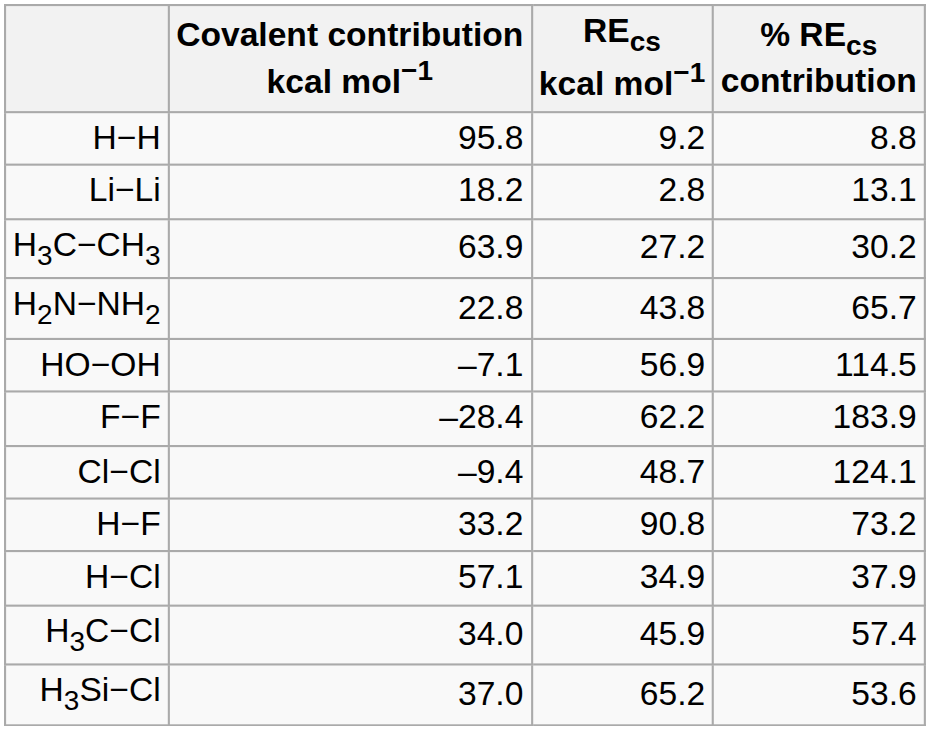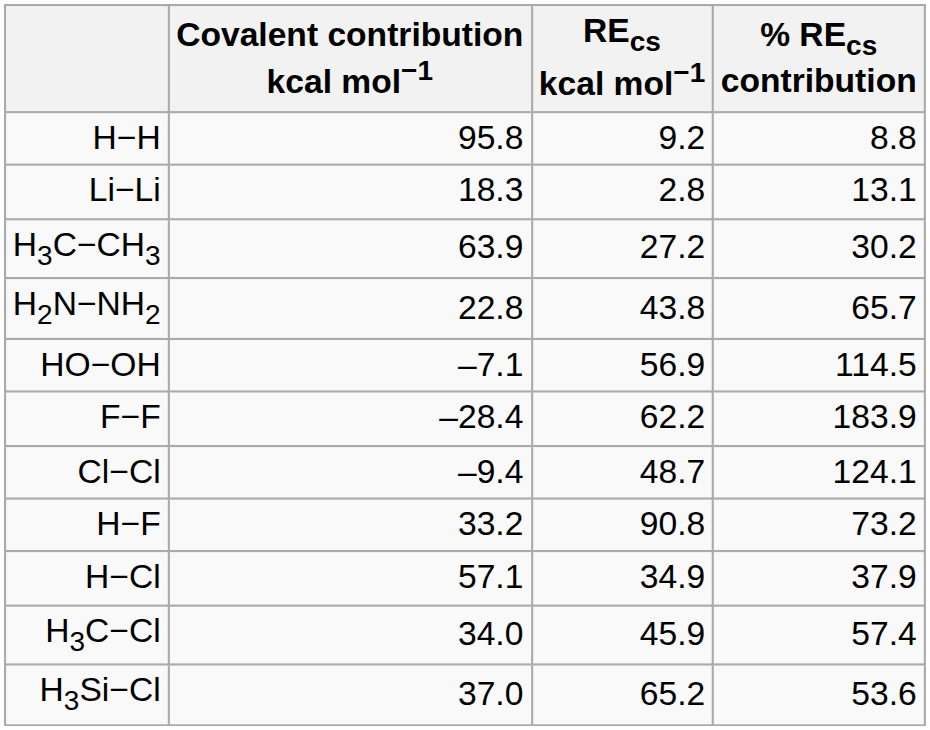 <table class="wikitable" style="text-align:right;">
 <tr>
 <th></th>
 <th>Covalent contribution<br> kcal mol<sup>−1</sup></th>
 <th>RE<sub>cs</sub><br> kcal mol<sup>−1</sup></th>
 <th>% RE<sub>cs</sub><br>contribution</th>
 </tr>
 <tr>
 <td>H−H</td>
 <td>95.8</td>
 <td>9.2</td>
 <td>8.8</td>
 </tr>
 <tr>
 <td>Li−Li</td>
-<td>18.2</td>
+<td>18.3</td>
 <td>2.8</td>
 <td>13.1</td>
 </tr>
 <tr>
 <td>H<sub>3</sub>C−CH<sub>3</sub></td>
 <td>63.9</td>
 <td>27.2</td>
 <td>30.2</td>
 </tr>
 <tr>
 <td>H<sub>2</sub>N−NH<sub>2</sub></td>
 <td>22.8</td>
 <td>43.8</td>
 <td>65.7</td>
 </tr>
 <tr>
 <td>HO−OH</td>
 <td>–7.1</td>
 <td>56.9</td>
 <td>114.5</td>
 </tr>
 <tr>
 <td>F−F</td>
 <td>–28.4</td>
 <td>62.2</td>
 <td>183.9</td>
 </tr>
 <tr>
 <td>Cl−Cl</td>
 <td>–9.4</td>
 <td>48.7</td>
 <td>124.1</td>
 </tr>
 <tr>
 <td>H−F</td>
 <td>33.2</td>
 <td>90.8</td>
 <td>73.2</td>
 </tr>
 <tr>
 <td>H−Cl</td>
 <td>57.1</td>
 <td>34.9</td>
 <td>37.9</td>
 </tr>
 <tr>
 <td>H<sub>3</sub>C−Cl</td>
 <td>34.0</td>
 <td>45.9</td>
 <td>57.4</td>
 </tr>
 <tr>
 <td>H<sub>3</sub>Si−Cl</td>
 <td>37.0</td>
 <td>65.2</td>
 <td>53.6</td>
 </tr>
 </table>
